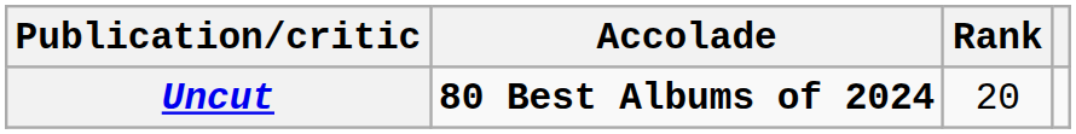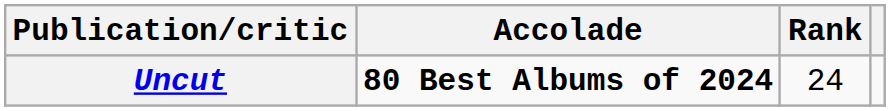 <table class="wikitable sortable plainrowheaders">
 <tr>
 <th scope="col">Publication/critic</th>
 <th scope="col">Accolade</th>
 <th scope="col">Rank</th>
 <th scope="col" class="unsortable"></th>
 </tr>
 <tr>
 <th scope="row"><em><a href='#'>Uncut</a></em></th>
 <td><strong>80 Best Albums of 2024</strong></td>
-<td style="text-align: center;">20</td>
+<td style="text-align: center;">24</td>
 <td style="text-align: center;"></td>
 </tr>
 </table>
